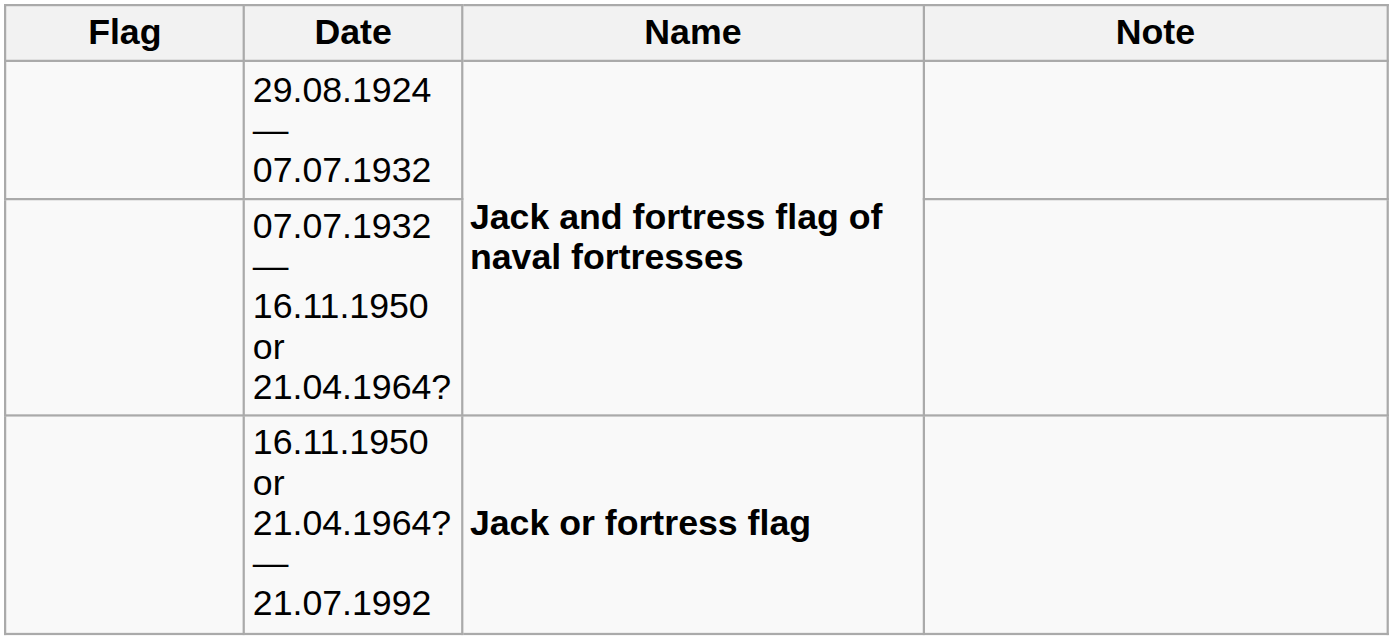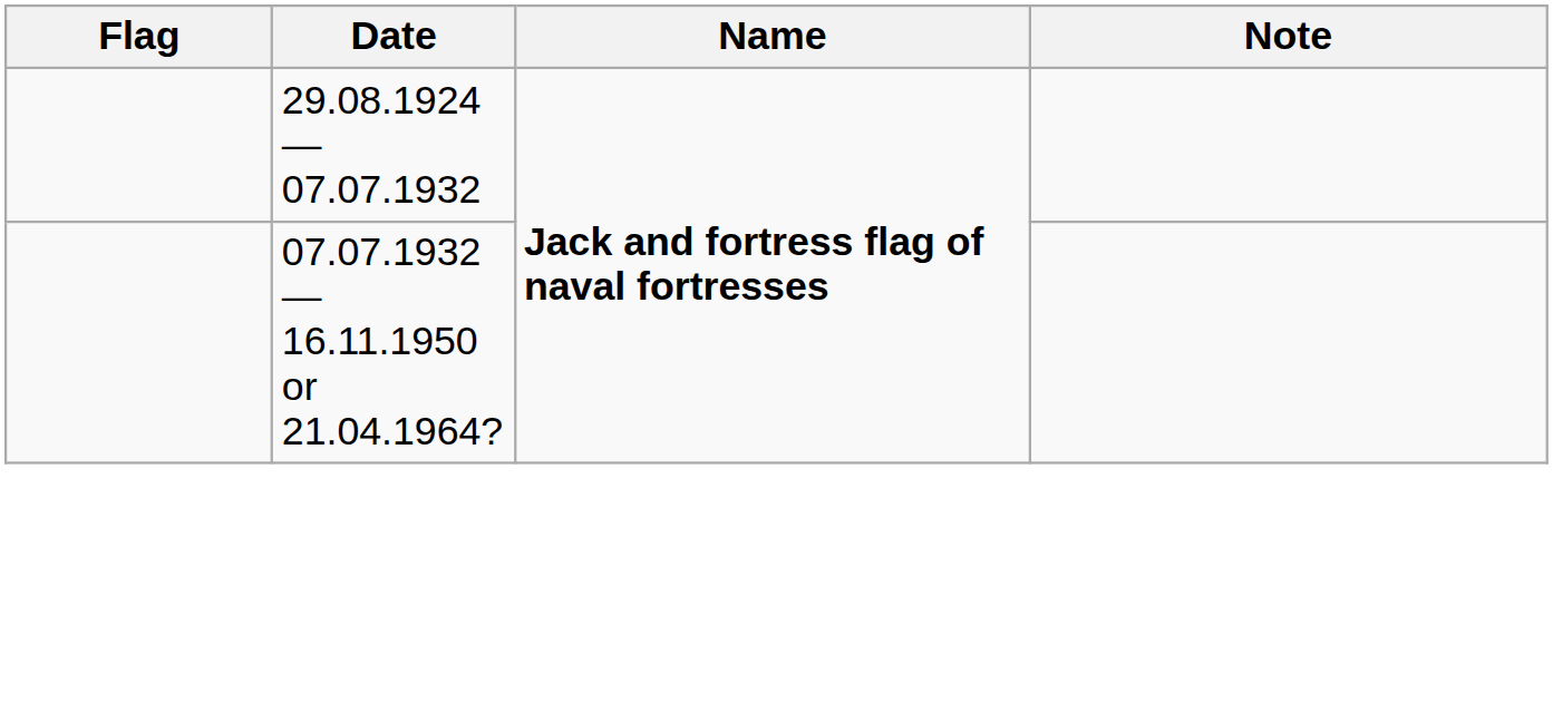 <table class="wikitable">
 <tr>
 <th width="100">Flag</th>
 <th width="90">Date</th>
 <th width="200">Name</th>
 <th width="200">Note</th>
 </tr>
 <tr>
 <td></td>
 <td>29.08.1924 — 07.07.1932</td>
 <td rowspan="2"><strong>Jack and fortress flag of naval fortresses</strong></td>
 <td></td>
 </tr>
 <tr>
 <td></td>
 <td>07.07.1932 — 16.11.1950 or 21.04.1964?</td>
 <td></td>
 </tr>
-<tr>
-<td></td>
-<td>16.11.1950 or 21.04.1964? — 21.07.1992</td>
-<td><strong>Jack or fortress flag</strong></td>
-<td></td>
-</tr>
 </table>
